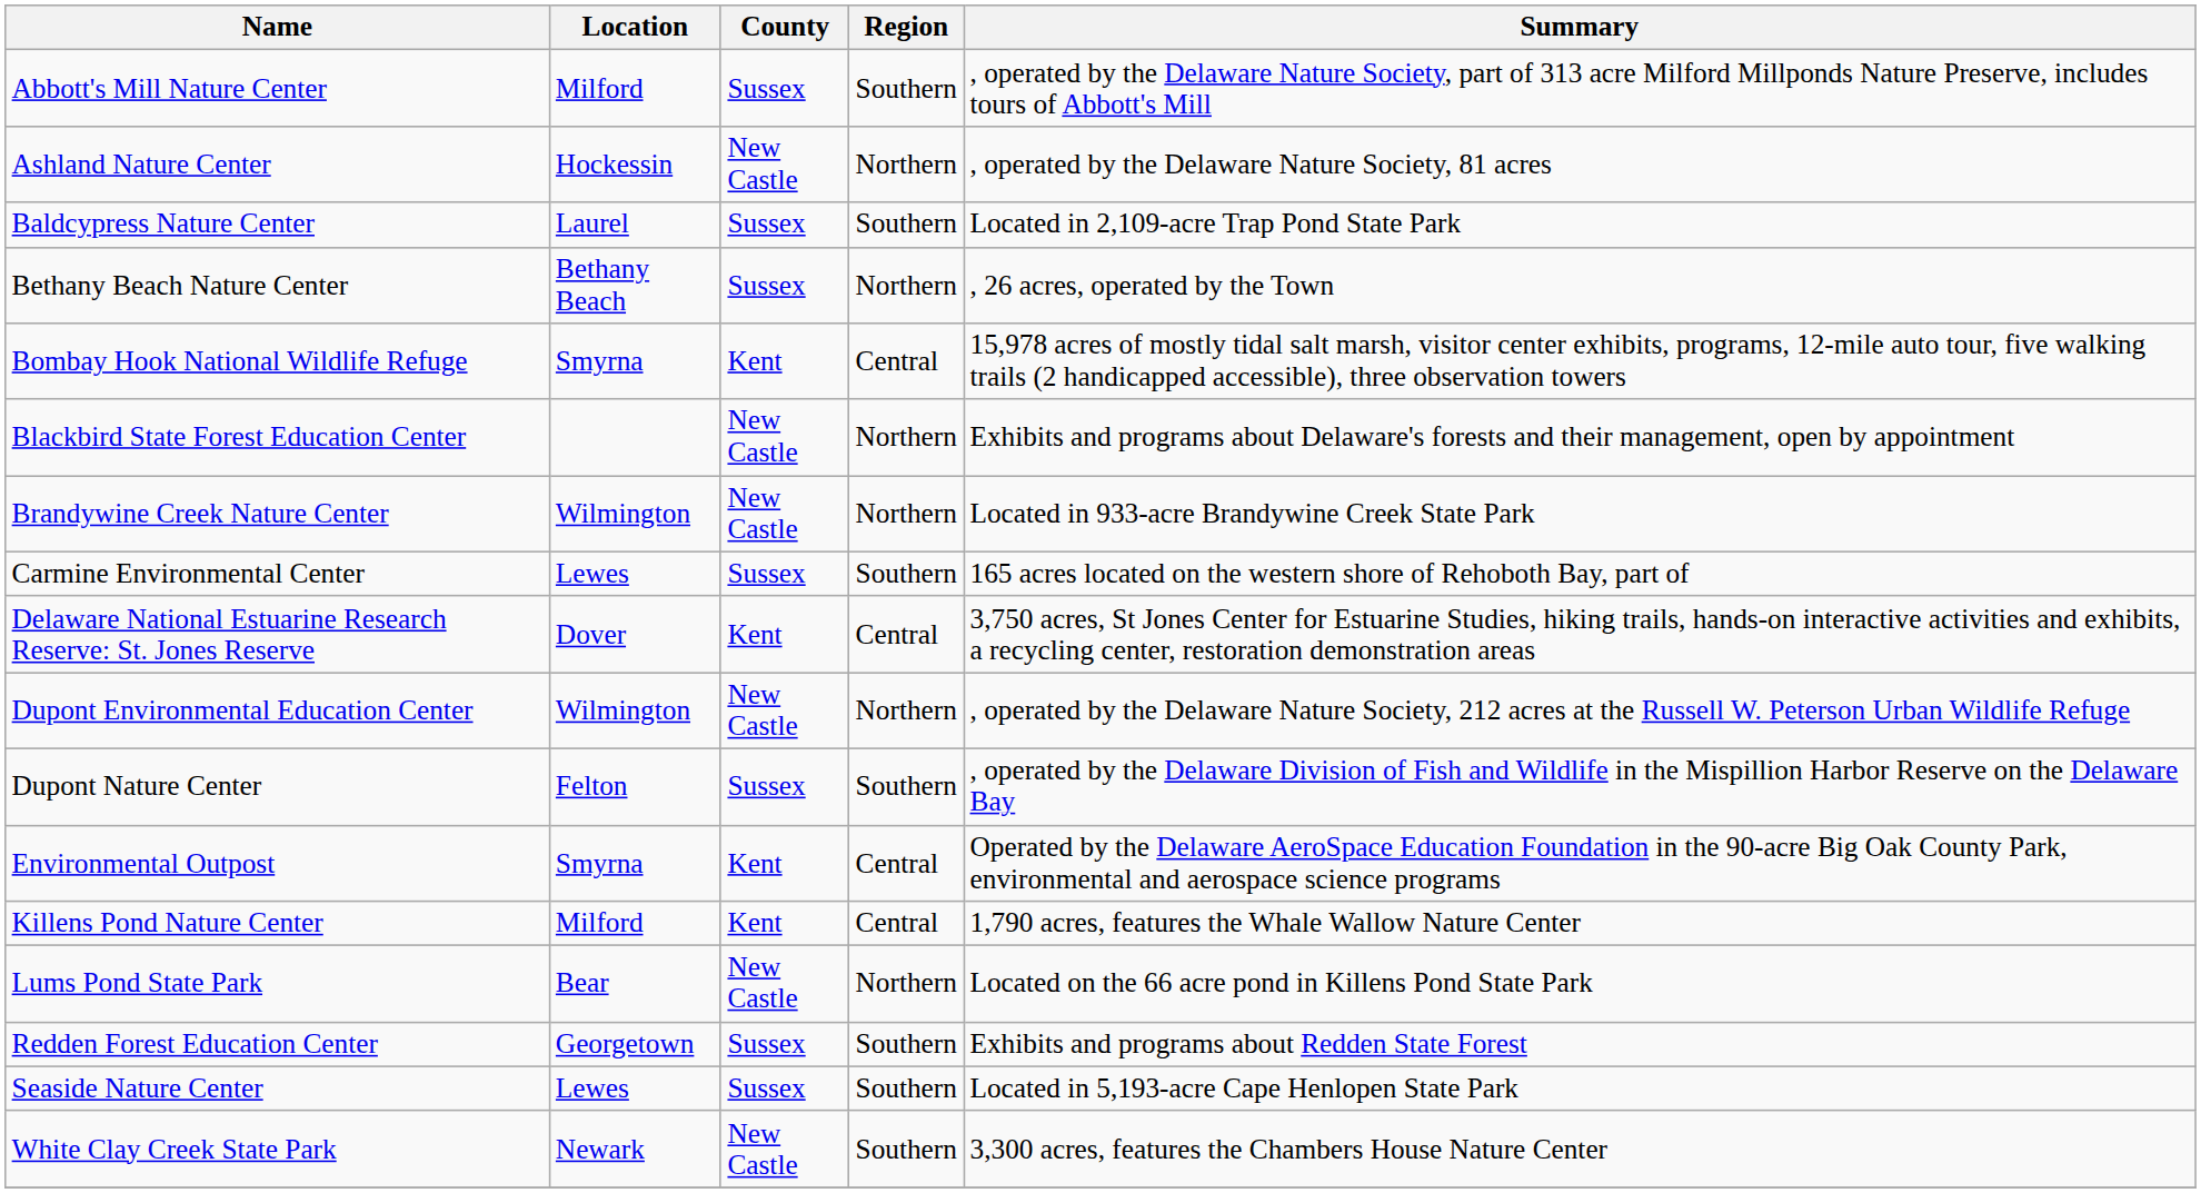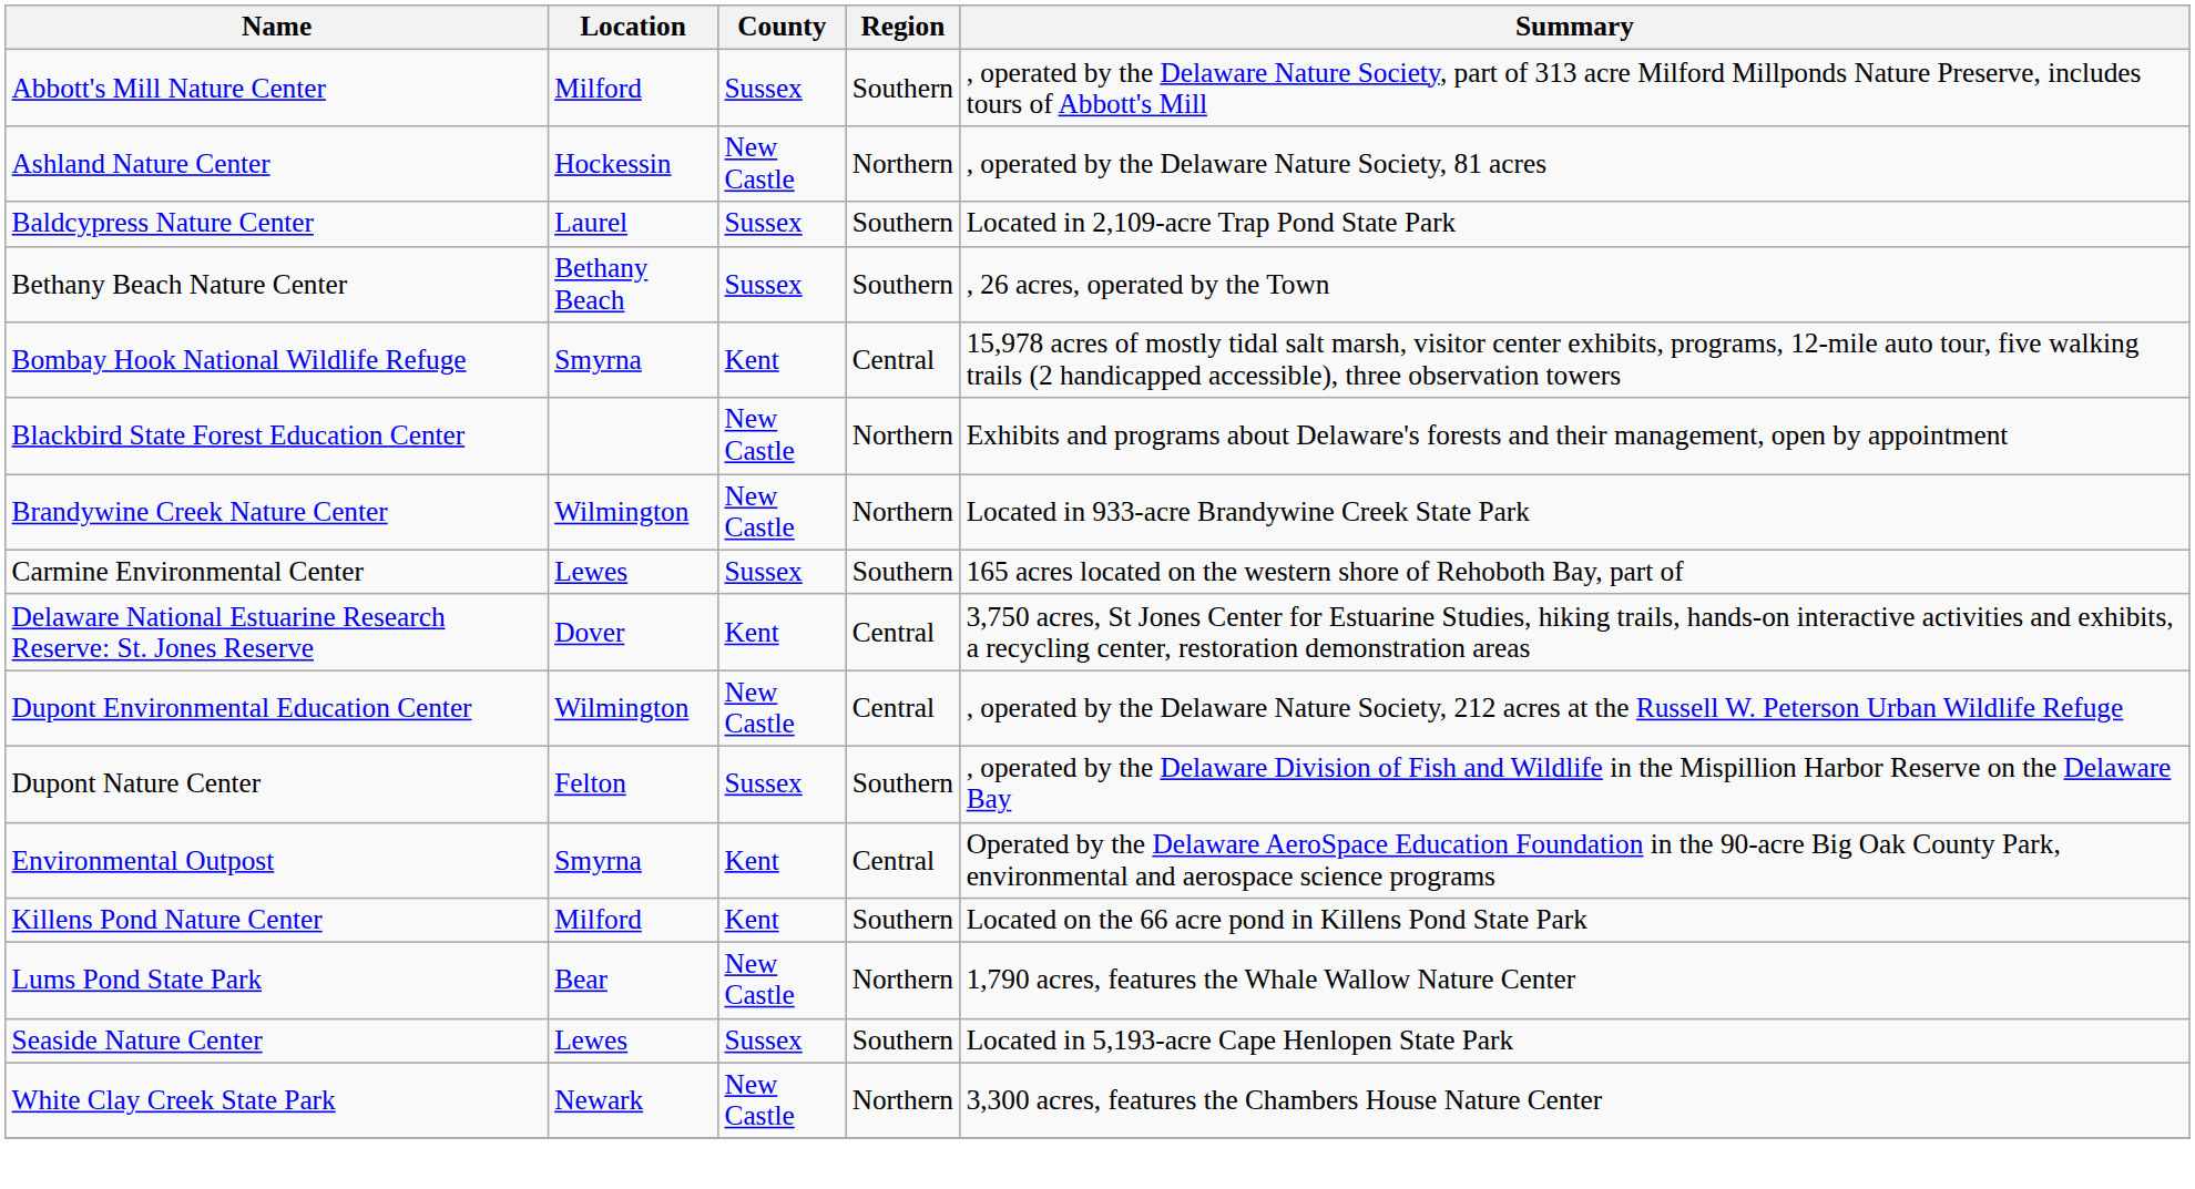 <table class="wikitable sortable">
 <tr>
 <th>Name</th>
 <th>Location</th>
 <th>County</th>
 <th>Region</th>
 <th>Summary</th>
 </tr>
 <tr>
 <td><a href='#'>Abbott's Mill Nature Center</a></td>
 <td><a href='#'>Milford</a></td>
 <td><a href='#'>Sussex</a></td>
 <td>Southern</td>
 <td>, operated by the <a href='#'>Delaware Nature Society</a>, part of 313 acre Milford Millponds Nature Preserve, includes tours of <a href='#'>Abbott's Mill</a></td>
 </tr>
 <tr>
 <td><a href='#'>Ashland Nature Center</a></td>
 <td><a href='#'>Hockessin</a></td>
 <td><a href='#'>New Castle</a></td>
 <td>Northern</td>
 <td>, operated by the Delaware Nature Society, 81 acres</td>
 </tr>
 <tr>
 <td><a href='#'>Baldcypress Nature Center</a></td>
 <td><a href='#'>Laurel</a></td>
 <td><a href='#'>Sussex</a></td>
 <td>Southern</td>
 <td>Located in 2,109-acre Trap Pond State Park</td>
 </tr>
 <tr>
 <td>Bethany Beach Nature Center</td>
 <td><a href='#'>Bethany Beach</a></td>
 <td><a href='#'>Sussex</a></td>
-<td>Northern</td>
+<td>Southern</td>
 <td>, 26 acres, operated by the Town</td>
 </tr>
 <tr>
 <td><a href='#'>Bombay Hook National Wildlife Refuge</a></td>
 <td><a href='#'>Smyrna</a></td>
 <td><a href='#'>Kent</a></td>
 <td>Central</td>
 <td>15,978 acres of mostly tidal salt marsh, visitor center exhibits, programs, 12-mile auto tour, five walking trails (2 handicapped accessible), three observation towers</td>
 </tr>
 <tr>
 <td><a href='#'>Blackbird State Forest Education Center</a></td>
 <td></td>
 <td><a href='#'>New Castle</a></td>
 <td>Northern</td>
 <td>Exhibits and programs about Delaware's forests and their management, open by appointment</td>
 </tr>
 <tr>
 <td><a href='#'>Brandywine Creek Nature Center</a></td>
 <td><a href='#'>Wilmington</a></td>
 <td><a href='#'>New Castle</a></td>
 <td>Northern</td>
 <td>Located in 933-acre Brandywine Creek State Park</td>
 </tr>
 <tr>
 <td>Carmine Environmental Center</td>
 <td><a href='#'>Lewes</a></td>
 <td><a href='#'>Sussex</a></td>
 <td>Southern</td>
 <td>165 acres located on the western shore of Rehoboth Bay, part of </td>
 </tr>
 <tr>
 <td><a href='#'>Delaware National Estuarine Research Reserve: St. Jones Reserve</a></td>
 <td><a href='#'>Dover</a></td>
 <td><a href='#'>Kent</a></td>
 <td>Central</td>
 <td>3,750 acres, St Jones Center for Estuarine Studies, hiking trails, hands-on interactive activities and exhibits, a recycling center, restoration demonstration areas</td>
 </tr>
 <tr>
 <td><a href='#'>Dupont Environmental Education Center</a></td>
 <td><a href='#'>Wilmington</a></td>
 <td><a href='#'>New Castle</a></td>
-<td>Northern</td>
+<td>Central</td>
 <td>, operated by the Delaware Nature Society, 212 acres at the <a href='#'>Russell W. Peterson Urban Wildlife Refuge</a></td>
 </tr>
 <tr>
 <td>Dupont Nature Center</td>
 <td><a href='#'>Felton</a></td>
 <td><a href='#'>Sussex</a></td>
 <td>Southern</td>
 <td>, operated by the <a href='#'>Delaware Division of Fish and Wildlife</a> in the Mispillion Harbor Reserve on the <a href='#'>Delaware Bay</a></td>
 </tr>
 <tr>
 <td><a href='#'>Environmental Outpost</a></td>
 <td><a href='#'>Smyrna</a></td>
 <td><a href='#'>Kent</a></td>
 <td>Central</td>
 <td>Operated by the <a href='#'>Delaware AeroSpace Education Foundation</a> in the 90-acre Big Oak County Park, environmental and aerospace science programs</td>
 </tr>
 <tr>
 <td><a href='#'>Killens Pond Nature Center</a></td>
 <td><a href='#'>Milford</a></td>
 <td><a href='#'>Kent</a></td>
-<td>Central</td>
-<td>1,790 acres, features the Whale Wallow Nature Center</td>
+<td>Southern</td>
+<td>Located on the 66 acre pond in Killens Pond State Park</td>
 </tr>
 <tr>
 <td><a href='#'>Lums Pond State Park</a></td>
 <td><a href='#'>Bear</a></td>
 <td><a href='#'>New Castle</a></td>
 <td>Northern</td>
-<td>Located on the 66 acre pond in Killens Pond State Park</td>
-</tr>
-<tr>
-<td><a href='#'>Redden Forest Education Center</a></td>
-<td><a href='#'>Georgetown</a></td>
-<td><a href='#'>Sussex</a></td>
-<td>Southern</td>
-<td>Exhibits and programs about <a href='#'>Redden State Forest</a></td>
+<td>1,790 acres, features the Whale Wallow Nature Center</td>
 </tr>
 <tr>
 <td><a href='#'>Seaside Nature Center</a></td>
 <td><a href='#'>Lewes</a></td>
 <td><a href='#'>Sussex</a></td>
 <td>Southern</td>
 <td>Located in 5,193-acre Cape Henlopen State Park</td>
 </tr>
 <tr>
 <td><a href='#'>White Clay Creek State Park</a></td>
 <td><a href='#'>Newark</a></td>
 <td><a href='#'>New Castle</a></td>
-<td>Southern</td>
+<td>Northern</td>
 <td>3,300 acres, features the Chambers House Nature Center</td>
 </tr>
 <tr>
 </tr>
 </table>
